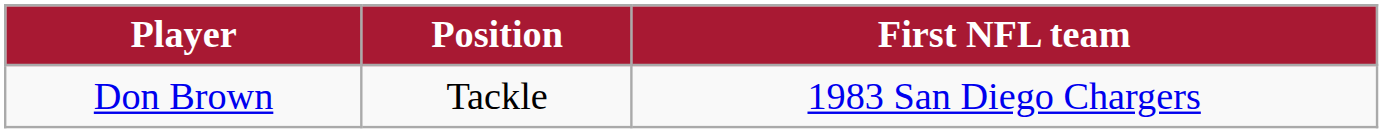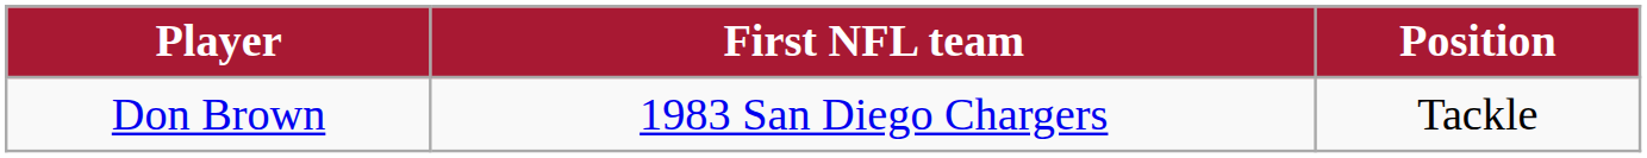 <table class="wikitable" width="65%">
 <tr align="center"  style="background:#A81933;color:#FFFFFF;">
 <td><strong>Player</strong></td>
+<td><strong>First NFL team</strong></td>
 <td><strong>Position</strong></td>
-<td><strong>First NFL team</strong></td>
 </tr>
 <tr align="center" bgcolor="">
 <td><a href='#'>Don Brown</a></td>
+<td><a href='#'>1983 San Diego Chargers</a></td>
 <td>Tackle</td>
-<td><a href='#'>1983 San Diego Chargers</a></td>
 </tr>
 </table>
